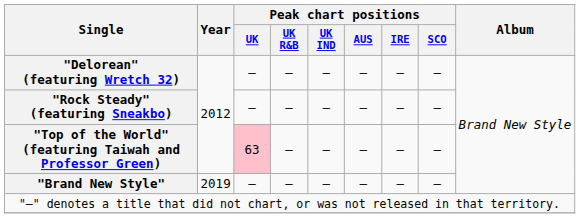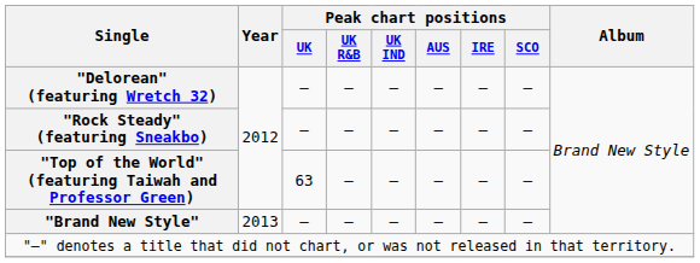 <table class="wikitable plainrowheaders" style="text-align:center;" border="1">
 <tr>
 <th scope="col" rowspan="2" style="width:15em;">Single</th>
 <th scope="col" rowspan="2">Year</th>
 <th scope="col" colspan="6">Peak chart positions</th>
 <th scope="col" rowspan="2">Album</th>
 </tr>
 <tr>
 <th scope="col" style="width:3em;font-size:85%;"><a href='#'>UK</a></th>
 <th scope="col" style="width:3em;font-size:85%;"><a href='#'>UK<br>R&B</a></th>
 <th scope="col" style="width:3em;font-size:85%;"><a href='#'>UK<br>IND</a></th>
 <th scope="col" style="width:3em;font-size:85%;"><a href='#'>AUS</a></th>
 <th scope="col" style="width:3em;font-size:85%;"><a href='#'>IRE</a></th>
 <th scope="col" style="width:3em;font-size:85%;"><a href='#'>SCO</a></th>
 </tr>
 <tr>
 <th scope="row">"Delorean"<br><span>(featuring <a href='#'>Wretch 32</a>)</span></th>
 <td rowspan="3">2012</td>
 <td>–</td>
 <td>—</td>
 <td>—</td>
 <td>—</td>
 <td>—</td>
 <td>—</td>
 <td rowspan="4"><em>Brand New Style</em></td>
 </tr>
 <tr>
 <th scope="row">"Rock Steady"<br><span>(featuring <a href='#'>Sneakbo</a>)</span></th>
 <td>–</td>
 <td>—</td>
 <td>—</td>
 <td>—</td>
 <td>—</td>
 <td>—</td>
 </tr>
 <tr>
 <th scope="row">"Top of the World"<br><span>(featuring Taiwah and <a href='#'>Professor Green</a>)</span></th>
-<td style="background: pink;">63</td>
+<td>63</td>
 <td>—</td>
 <td>—</td>
 <td>—</td>
 <td>—</td>
 <td>—</td>
 </tr>
 <tr>
 <th scope="row">"Brand New Style"</th>
-<td>2019</td>
+<td>2013</td>
 <td>–</td>
 <td>—</td>
 <td>—</td>
 <td>—</td>
 <td>—</td>
 <td>—</td>
 </tr>
 <tr>
 <td colspan="9" style="font-size:9pt">"—" denotes a title that did not chart, or was not released in that territory.</td>
 </tr>
 <tr>
 </tr>
 </table>
